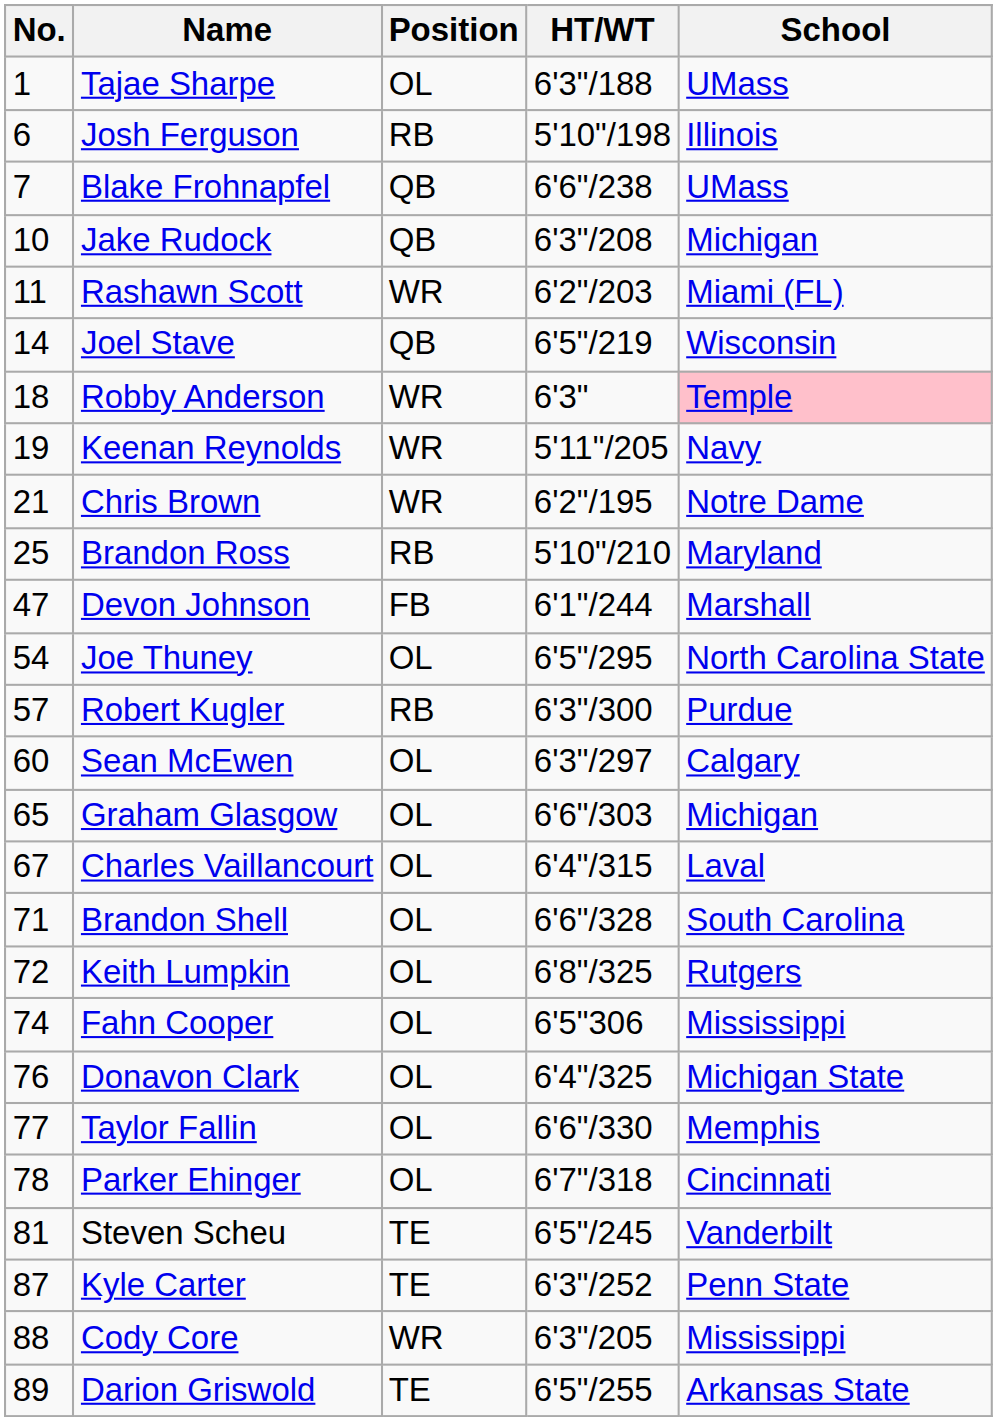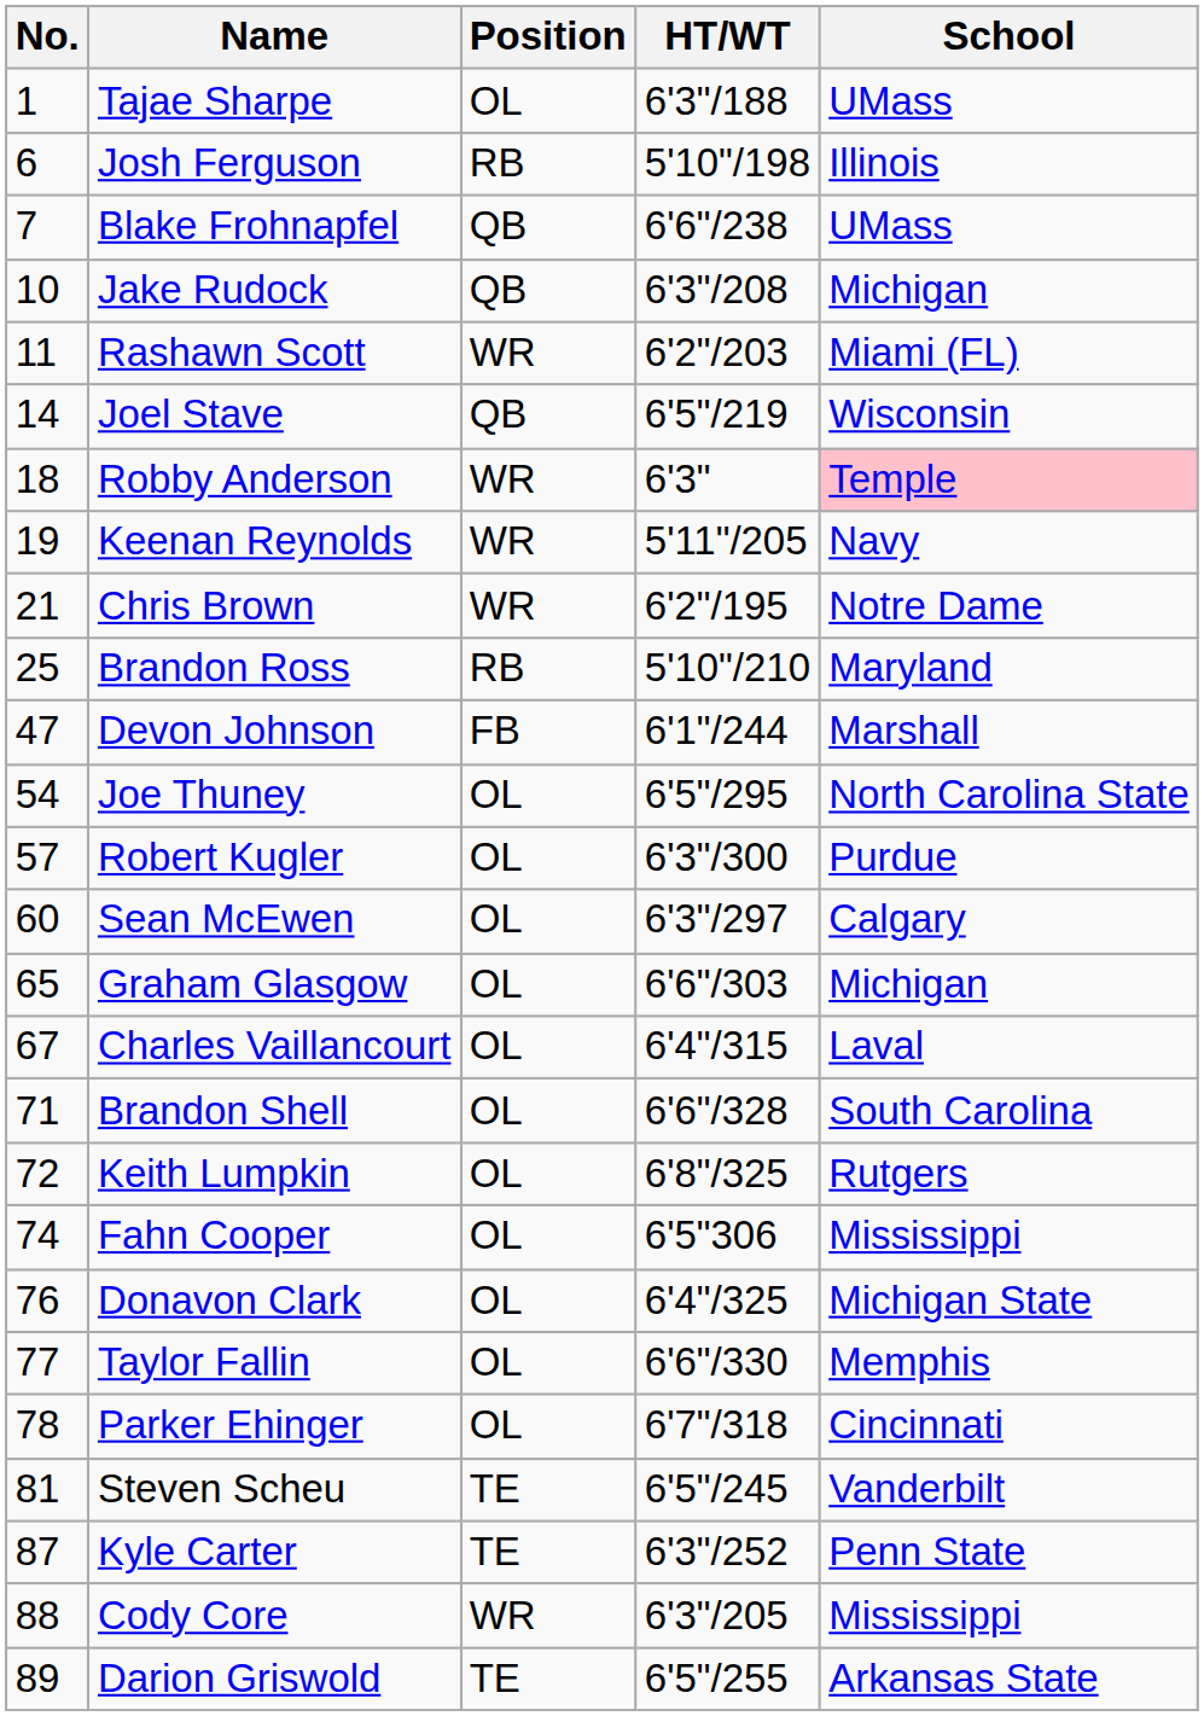 <table class="wikitable">
 <tr>
 <th>No.</th>
 <th>Name</th>
 <th>Position</th>
 <th>HT/WT</th>
 <th>School</th>
 </tr>
 <tr>
 <td>1</td>
 <td><a href='#'>Tajae Sharpe</a></td>
 <td>OL</td>
 <td>6'3"/188</td>
 <td><a href='#'>UMass</a></td>
 </tr>
 <tr>
 <td>6</td>
 <td><a href='#'>Josh Ferguson</a></td>
 <td>RB</td>
 <td>5'10"/198</td>
 <td><a href='#'>Illinois</a></td>
 </tr>
 <tr>
 <td>7</td>
 <td><a href='#'>Blake Frohnapfel</a></td>
 <td>QB</td>
 <td>6'6"/238</td>
 <td><a href='#'>UMass</a></td>
 </tr>
 <tr>
 <td>10</td>
 <td><a href='#'>Jake Rudock</a></td>
 <td>QB</td>
 <td>6'3"/208</td>
 <td><a href='#'>Michigan</a></td>
 </tr>
 <tr>
 <td>11</td>
 <td><a href='#'>Rashawn Scott</a></td>
 <td>WR</td>
 <td>6'2"/203</td>
 <td><a href='#'>Miami (FL)</a></td>
 </tr>
 <tr>
 <td>14</td>
 <td><a href='#'>Joel Stave</a></td>
 <td>QB</td>
 <td>6'5"/219</td>
 <td><a href='#'>Wisconsin</a></td>
 </tr>
 <tr>
 <td>18</td>
 <td><a href='#'>Robby Anderson</a></td>
 <td>WR</td>
 <td>6'3"</td>
 <td style="background: pink;"><a href='#'>Temple</a></td>
 </tr>
 <tr>
 <td>19</td>
 <td><a href='#'>Keenan Reynolds</a></td>
 <td>WR</td>
 <td>5'11"/205</td>
 <td><a href='#'>Navy</a></td>
 </tr>
 <tr>
 <td>21</td>
 <td><a href='#'>Chris Brown</a></td>
 <td>WR</td>
 <td>6'2"/195</td>
 <td><a href='#'>Notre Dame</a></td>
 </tr>
 <tr>
 <td>25</td>
 <td><a href='#'>Brandon Ross</a></td>
 <td>RB</td>
 <td>5'10"/210</td>
 <td><a href='#'>Maryland</a></td>
 </tr>
 <tr>
 <td>47</td>
 <td><a href='#'>Devon Johnson</a></td>
 <td>FB</td>
 <td>6'1"/244</td>
 <td><a href='#'>Marshall</a></td>
 </tr>
 <tr>
 <td>54</td>
 <td><a href='#'>Joe Thuney</a></td>
 <td>OL</td>
 <td>6'5"/295</td>
 <td><a href='#'>North Carolina State</a></td>
 </tr>
 <tr>
 <td>57</td>
 <td><a href='#'>Robert Kugler</a></td>
-<td>RB</td>
+<td>OL</td>
 <td>6'3"/300</td>
 <td><a href='#'>Purdue</a></td>
 </tr>
 <tr>
 <td>60</td>
 <td><a href='#'>Sean McEwen</a></td>
 <td>OL</td>
 <td>6'3"/297</td>
 <td><a href='#'>Calgary</a></td>
 </tr>
 <tr>
 <td>65</td>
 <td><a href='#'>Graham Glasgow</a></td>
 <td>OL</td>
 <td>6'6"/303</td>
 <td><a href='#'>Michigan</a></td>
 </tr>
 <tr>
 <td>67</td>
 <td><a href='#'>Charles Vaillancourt</a></td>
 <td>OL</td>
 <td>6'4"/315</td>
 <td><a href='#'>Laval</a></td>
 </tr>
 <tr>
 <td>71</td>
 <td><a href='#'>Brandon Shell</a></td>
 <td>OL</td>
 <td>6'6"/328</td>
 <td><a href='#'>South Carolina</a></td>
 </tr>
 <tr>
 <td>72</td>
 <td><a href='#'>Keith Lumpkin</a></td>
 <td>OL</td>
 <td>6'8"/325</td>
 <td><a href='#'>Rutgers</a></td>
 </tr>
 <tr>
 <td>74</td>
 <td><a href='#'>Fahn Cooper</a></td>
 <td>OL</td>
 <td>6'5"306</td>
 <td><a href='#'>Mississippi</a></td>
 </tr>
 <tr>
 <td>76</td>
 <td><a href='#'>Donavon Clark</a></td>
 <td>OL</td>
 <td>6'4"/325</td>
 <td><a href='#'>Michigan State</a></td>
 </tr>
 <tr>
 <td>77</td>
 <td><a href='#'>Taylor Fallin</a></td>
 <td>OL</td>
 <td>6'6"/330</td>
 <td><a href='#'>Memphis</a></td>
 </tr>
 <tr>
 <td>78</td>
 <td><a href='#'>Parker Ehinger</a></td>
 <td>OL</td>
 <td>6'7"/318</td>
 <td><a href='#'>Cincinnati</a></td>
 </tr>
 <tr>
 <td>81</td>
 <td>Steven Scheu</td>
 <td>TE</td>
 <td>6'5"/245</td>
 <td><a href='#'>Vanderbilt</a></td>
 </tr>
 <tr>
 <td>87</td>
 <td><a href='#'>Kyle Carter</a></td>
 <td>TE</td>
 <td>6'3"/252</td>
 <td><a href='#'>Penn State</a></td>
 </tr>
 <tr>
 <td>88</td>
 <td><a href='#'>Cody Core</a></td>
 <td>WR</td>
 <td>6'3"/205</td>
 <td><a href='#'>Mississippi</a></td>
 </tr>
 <tr>
 <td>89</td>
 <td><a href='#'>Darion Griswold</a></td>
 <td>TE</td>
 <td>6'5"/255</td>
 <td><a href='#'>Arkansas State</a></td>
 </tr>
 </table>
